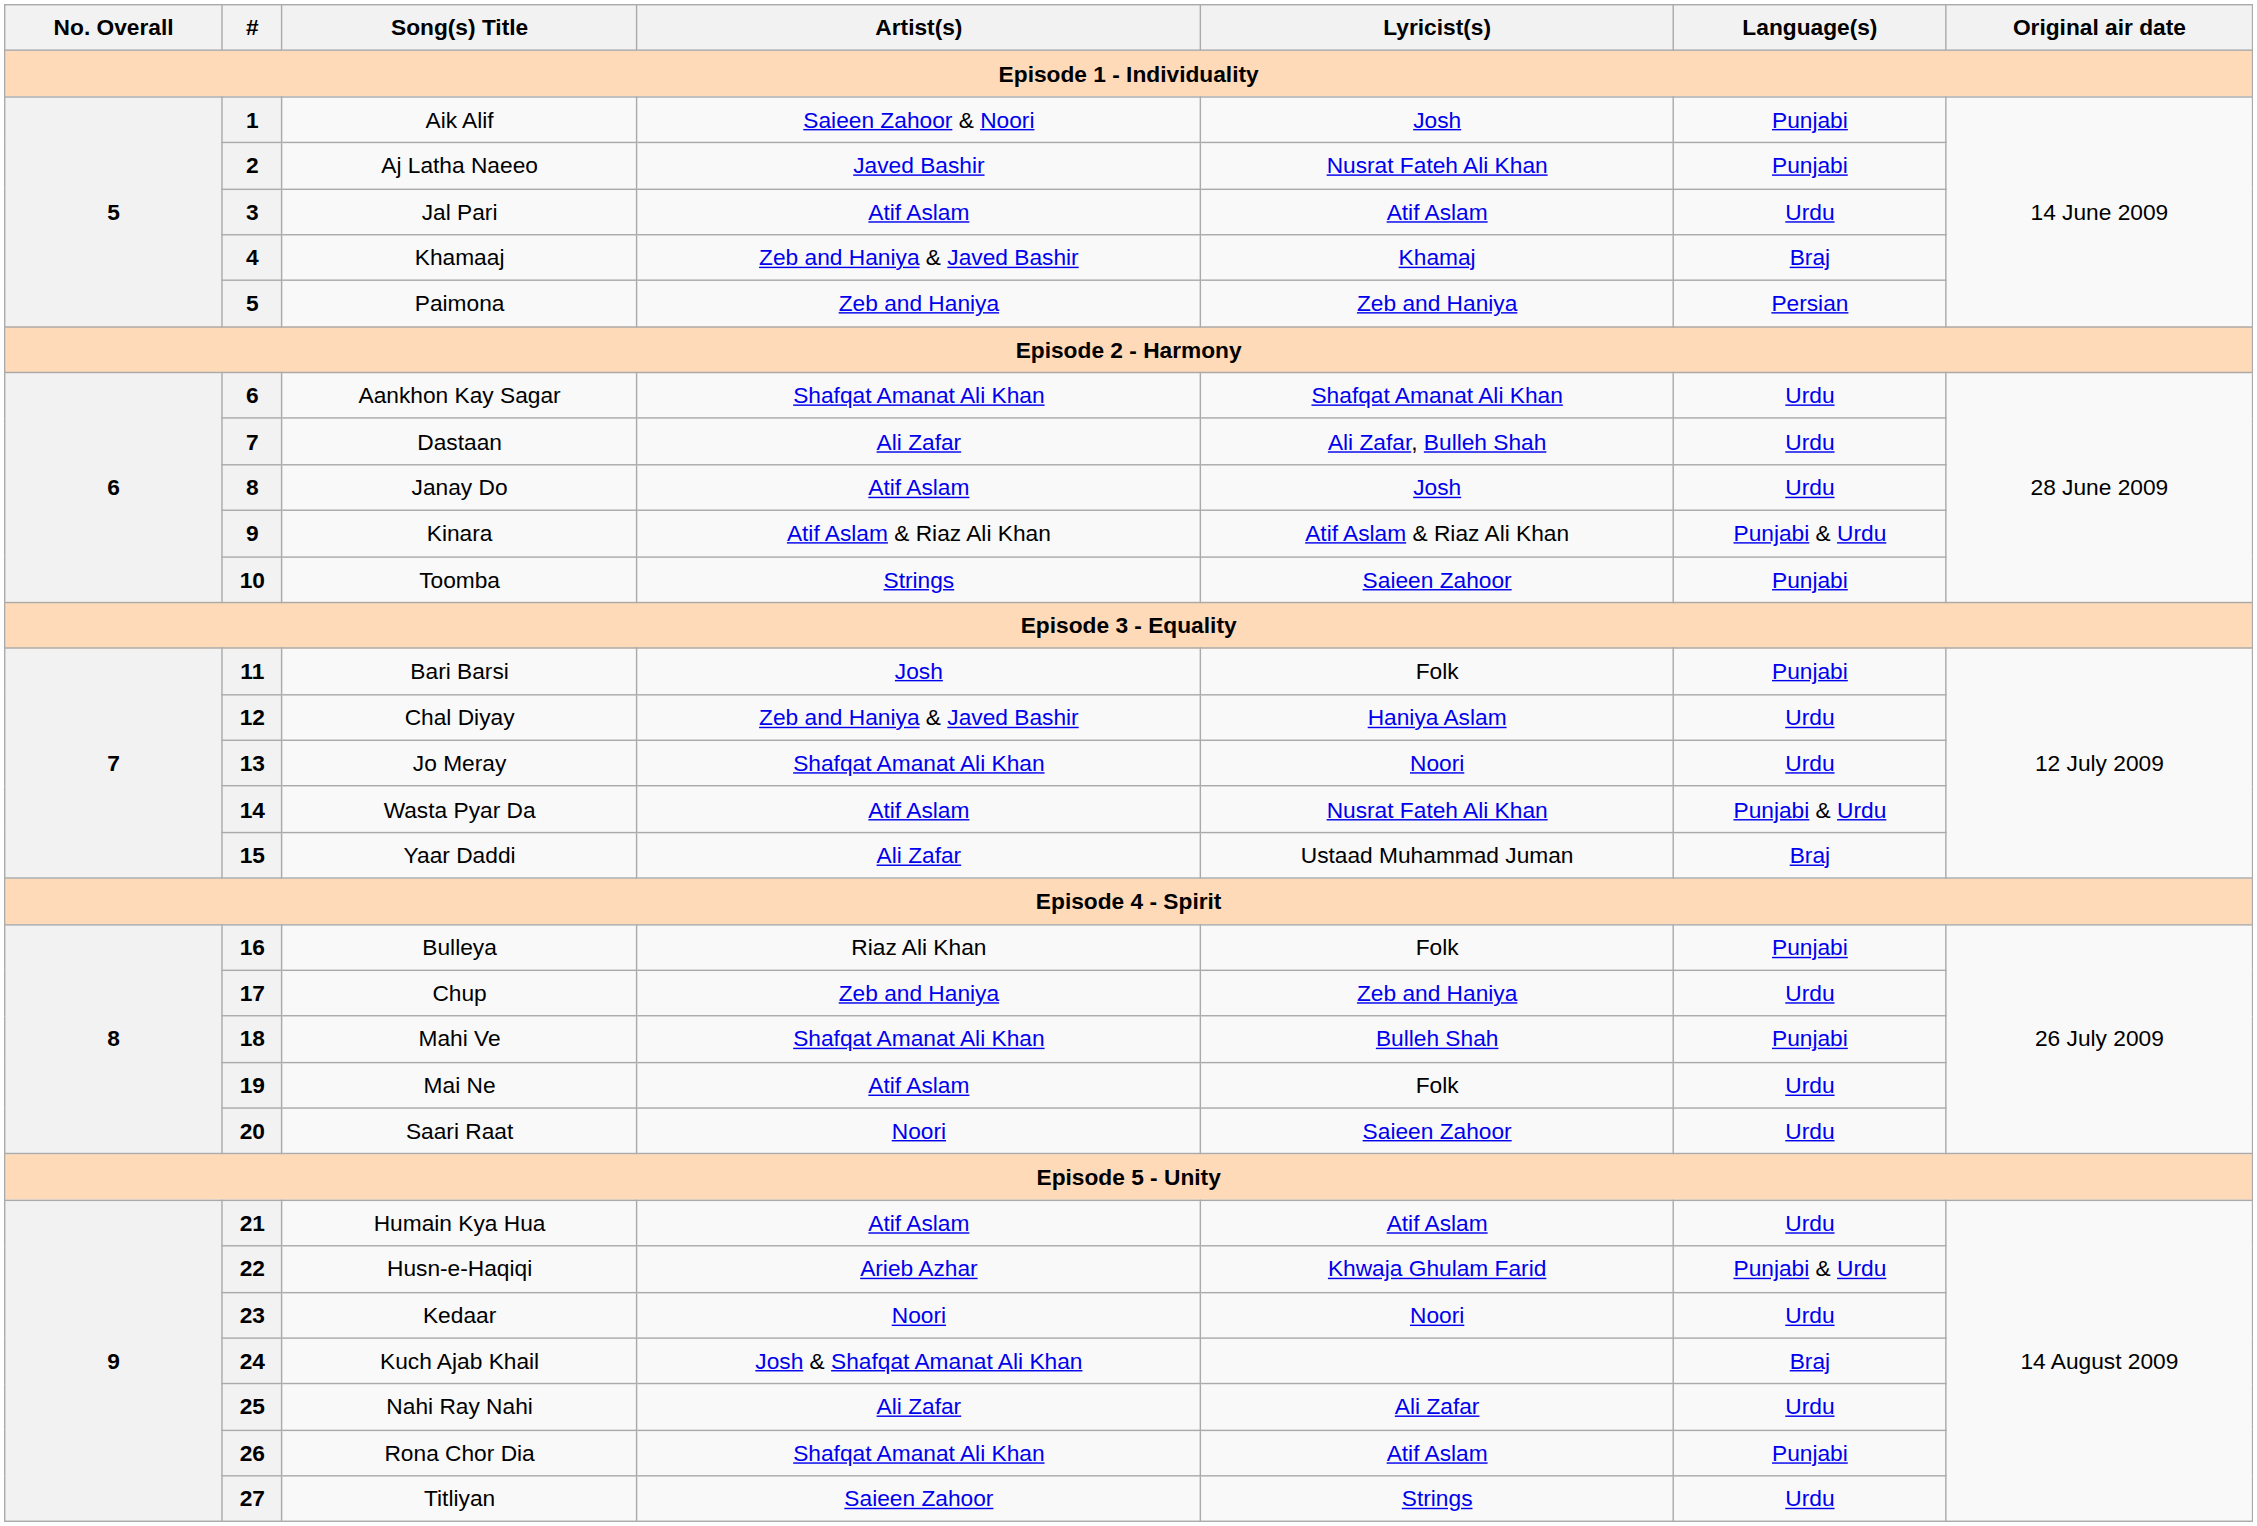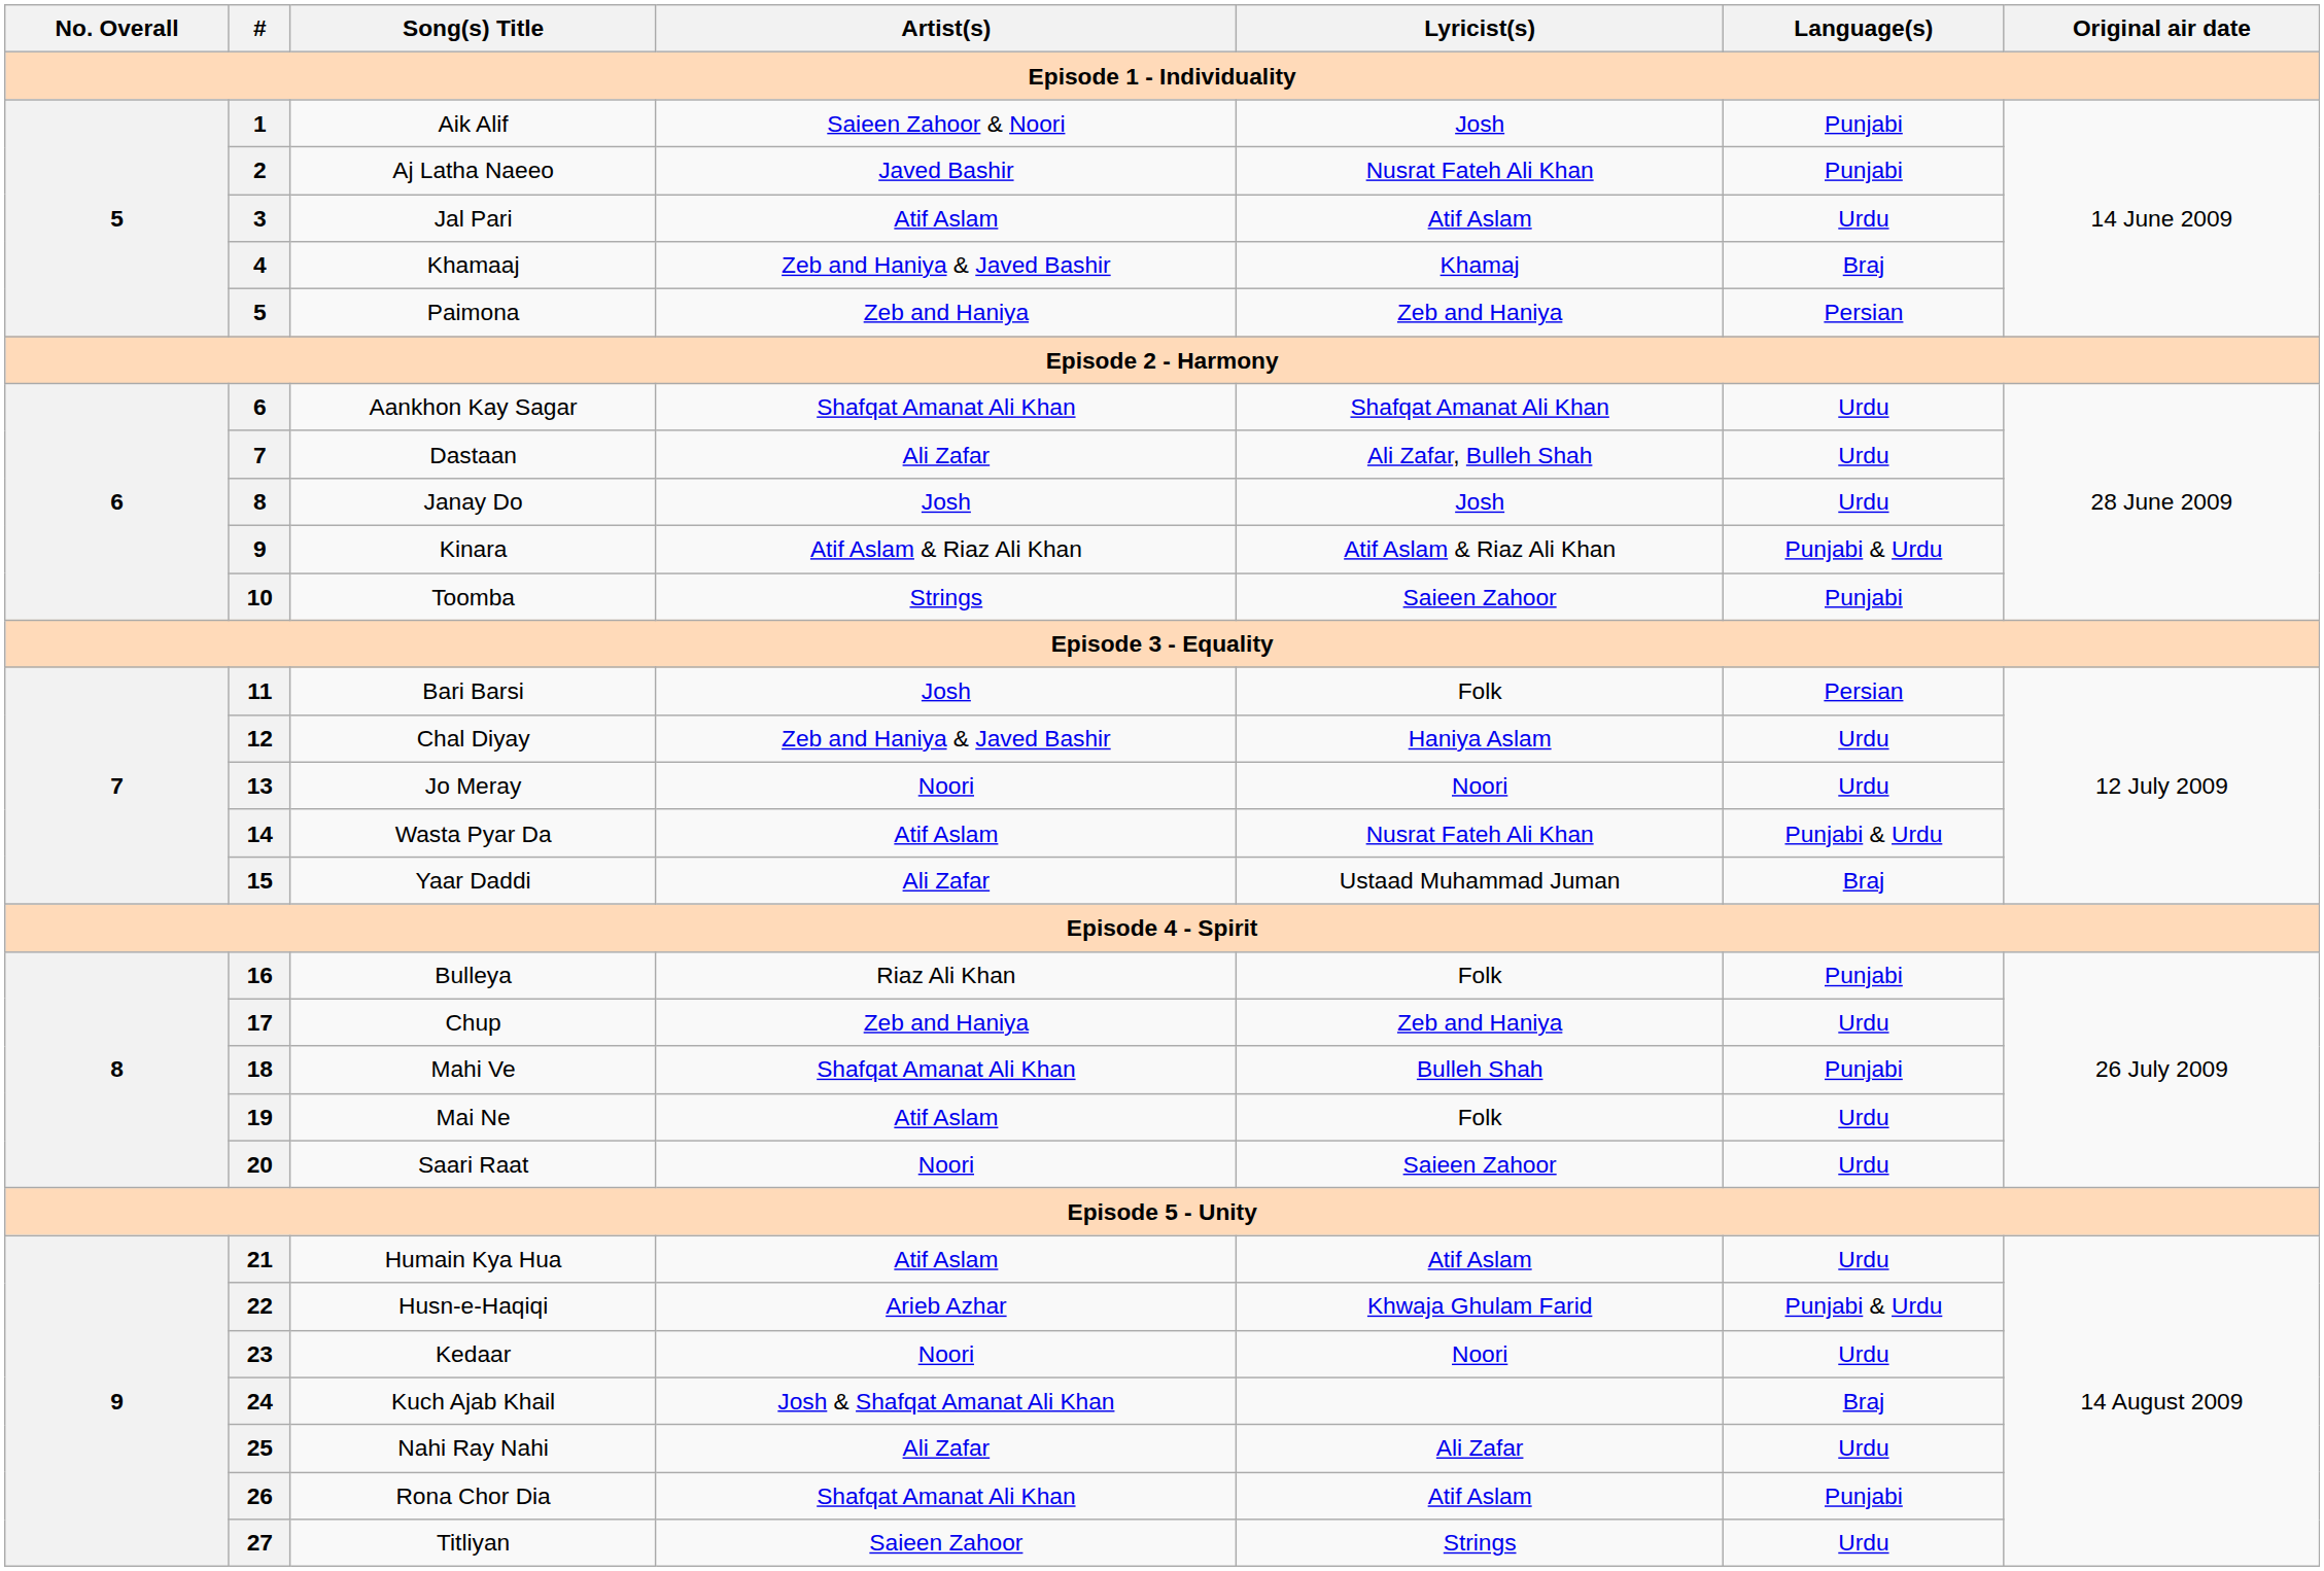 <table class="wikitable" style="text-align:center; font-size:100%; line-height:25px; width:100%;">
 <tr>
 <th>No. Overall</th>
 <th>#</th>
 <th>Song(s) Title</th>
 <th>Artist(s)</th>
 <th>Lyricist(s)</th>
 <th>Language(s)</th>
 <th>Original air date</th>
 </tr>
 <tr>
 <th colspan="7" style="background:#FFDAB9;color:black">Episode 1 - Individuality</th>
 </tr>
 <tr>
 <th rowspan="5">5</th>
 <th>1</th>
 <td>Aik Alif</td>
 <td><a href='#'>Saieen Zahoor</a> & <a href='#'>Noori</a></td>
 <td><a href='#'>Josh</a></td>
 <td><a href='#'>Punjabi</a></td>
 <td rowspan="5">14 June 2009</td>
 </tr>
 <tr>
 <th>2</th>
 <td>Aj Latha Naeeo</td>
 <td><a href='#'>Javed Bashir</a></td>
 <td><a href='#'>Nusrat Fateh Ali Khan</a></td>
 <td><a href='#'>Punjabi</a></td>
 </tr>
 <tr>
 <th>3</th>
 <td>Jal Pari</td>
 <td><a href='#'>Atif Aslam</a></td>
 <td><a href='#'>Atif Aslam</a></td>
 <td><a href='#'>Urdu</a></td>
 </tr>
 <tr>
 <th>4</th>
 <td>Khamaaj</td>
 <td><a href='#'>Zeb and Haniya</a> & <a href='#'>Javed Bashir</a></td>
 <td><a href='#'>Khamaj</a></td>
 <td><a href='#'>Braj</a></td>
 </tr>
 <tr>
 <th>5</th>
 <td>Paimona</td>
 <td><a href='#'>Zeb and Haniya</a></td>
 <td><a href='#'>Zeb and Haniya</a></td>
 <td><a href='#'>Persian</a></td>
 </tr>
 <tr>
 <th colspan="7" style="background:#FFDAB9;color:black">Episode 2 - Harmony</th>
 </tr>
 <tr>
 <th rowspan="5">6</th>
 <th>6</th>
 <td>Aankhon Kay Sagar</td>
 <td><a href='#'>Shafqat Amanat Ali Khan</a></td>
 <td><a href='#'>Shafqat Amanat Ali Khan</a></td>
 <td><a href='#'>Urdu</a></td>
 <td rowspan="5">28 June 2009</td>
 </tr>
 <tr>
 <th>7</th>
 <td>Dastaan</td>
 <td><a href='#'>Ali Zafar</a></td>
 <td><a href='#'>Ali Zafar</a>, <a href='#'>Bulleh Shah</a></td>
 <td><a href='#'>Urdu</a></td>
 </tr>
 <tr>
 <th>8</th>
 <td>Janay Do</td>
-<td><a href='#'>Atif Aslam</a></td>
+<td><a href='#'>Josh</a></td>
 <td><a href='#'>Josh</a></td>
 <td><a href='#'>Urdu</a></td>
 </tr>
 <tr>
 <th>9</th>
 <td>Kinara</td>
 <td><a href='#'>Atif Aslam</a> & Riaz Ali Khan</td>
 <td><a href='#'>Atif Aslam</a> & Riaz Ali Khan</td>
 <td><a href='#'>Punjabi</a> & <a href='#'>Urdu</a></td>
 </tr>
 <tr>
 <th>10</th>
 <td>Toomba</td>
 <td><a href='#'>Strings</a></td>
 <td><a href='#'>Saieen Zahoor</a></td>
 <td><a href='#'>Punjabi</a></td>
 </tr>
 <tr>
 <th colspan="7" style="background:#FFDAB9;color:black">Episode 3 - Equality</th>
 </tr>
 <tr>
 <th rowspan="5">7</th>
 <th>11</th>
 <td>Bari Barsi</td>
 <td><a href='#'>Josh</a></td>
 <td>Folk</td>
-<td><a href='#'>Punjabi</a></td>
+<td><a href='#'>Persian</a></td>
 <td rowspan="5">12 July 2009</td>
 </tr>
 <tr>
 <th>12</th>
 <td>Chal Diyay</td>
 <td><a href='#'>Zeb and Haniya</a> & <a href='#'>Javed Bashir</a></td>
 <td><a href='#'>Haniya Aslam</a></td>
 <td><a href='#'>Urdu</a></td>
 </tr>
 <tr>
 <th>13</th>
 <td>Jo Meray</td>
-<td><a href='#'>Shafqat Amanat Ali Khan</a></td>
+<td><a href='#'>Noori</a></td>
 <td><a href='#'>Noori</a></td>
 <td><a href='#'>Urdu</a></td>
 </tr>
 <tr>
 <th>14</th>
 <td>Wasta Pyar Da</td>
 <td><a href='#'>Atif Aslam</a></td>
 <td><a href='#'>Nusrat Fateh Ali Khan</a></td>
 <td><a href='#'>Punjabi</a> & <a href='#'>Urdu</a></td>
 </tr>
 <tr>
 <th>15</th>
 <td>Yaar Daddi</td>
 <td><a href='#'>Ali Zafar</a></td>
 <td>Ustaad Muhammad Juman</td>
 <td><a href='#'>Braj</a></td>
 </tr>
 <tr>
 <th colspan="7" style="background:#FFDAB9;color:black">Episode 4 - Spirit</th>
 </tr>
 <tr>
 <th rowspan="5">8</th>
 <th>16</th>
 <td>Bulleya</td>
 <td>Riaz Ali Khan</td>
 <td>Folk</td>
 <td><a href='#'>Punjabi</a></td>
 <td rowspan="5">26 July 2009</td>
 </tr>
 <tr>
 <th>17</th>
 <td>Chup</td>
 <td><a href='#'>Zeb and Haniya</a></td>
 <td><a href='#'>Zeb and Haniya</a></td>
 <td><a href='#'>Urdu</a></td>
 </tr>
 <tr>
 <th>18</th>
 <td>Mahi Ve</td>
 <td><a href='#'>Shafqat Amanat Ali Khan</a></td>
 <td><a href='#'>Bulleh Shah</a></td>
 <td><a href='#'>Punjabi</a></td>
 </tr>
 <tr>
 <th>19</th>
 <td>Mai Ne</td>
 <td><a href='#'>Atif Aslam</a></td>
 <td>Folk</td>
 <td><a href='#'>Urdu</a></td>
 </tr>
 <tr>
 <th>20</th>
 <td>Saari Raat</td>
 <td><a href='#'>Noori</a></td>
 <td><a href='#'>Saieen Zahoor</a></td>
 <td><a href='#'>Urdu</a></td>
 </tr>
 <tr>
 <th colspan="7" style="background:#FFDAB9;color:black">Episode 5 - Unity</th>
 </tr>
 <tr>
 <th rowspan="7">9</th>
 <th>21</th>
 <td>Humain Kya Hua</td>
 <td><a href='#'>Atif Aslam</a></td>
 <td><a href='#'>Atif Aslam</a></td>
 <td><a href='#'>Urdu</a></td>
 <td rowspan="7">14 August 2009</td>
 </tr>
 <tr>
 <th>22</th>
 <td>Husn-e-Haqiqi</td>
 <td><a href='#'>Arieb Azhar</a></td>
 <td><a href='#'>Khwaja Ghulam Farid</a></td>
 <td><a href='#'>Punjabi</a> & <a href='#'>Urdu</a></td>
 </tr>
 <tr>
 <th>23</th>
 <td>Kedaar</td>
 <td><a href='#'>Noori</a></td>
 <td><a href='#'>Noori</a></td>
 <td><a href='#'>Urdu</a></td>
 </tr>
 <tr>
 <th>24</th>
 <td>Kuch Ajab Khail</td>
 <td><a href='#'>Josh</a> & <a href='#'>Shafqat Amanat Ali Khan</a></td>
 <td></td>
 <td><a href='#'>Braj</a></td>
 </tr>
 <tr>
 <th>25</th>
 <td>Nahi Ray Nahi</td>
 <td><a href='#'>Ali Zafar</a></td>
 <td><a href='#'>Ali Zafar</a></td>
 <td><a href='#'>Urdu</a></td>
 </tr>
 <tr>
 <th>26</th>
 <td>Rona Chor Dia</td>
 <td><a href='#'>Shafqat Amanat Ali Khan</a></td>
 <td><a href='#'>Atif Aslam</a></td>
 <td><a href='#'>Punjabi</a></td>
 </tr>
 <tr>
 <th>27</th>
 <td>Titliyan</td>
 <td><a href='#'>Saieen Zahoor</a></td>
 <td><a href='#'>Strings</a></td>
 <td><a href='#'>Urdu</a></td>
 </tr>
 </table>
